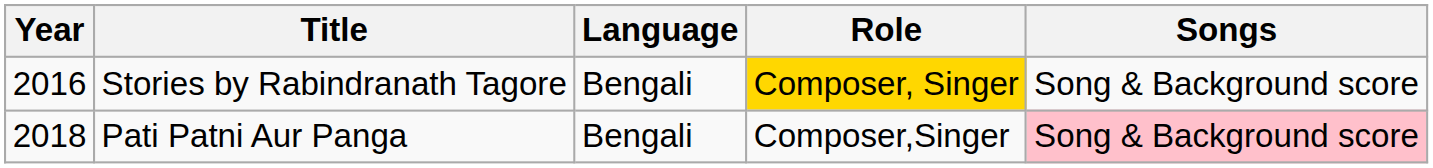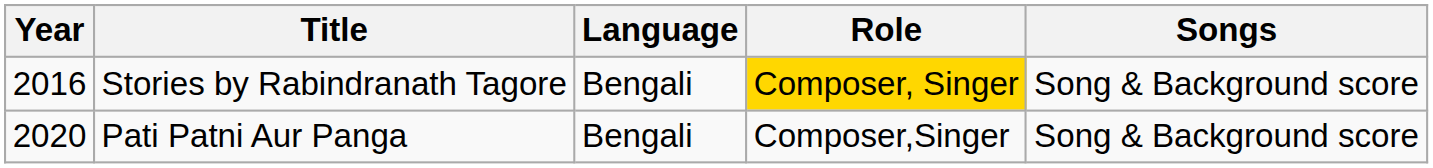 <table class="wikitable sortable">
 <tr>
 <th>Year</th>
 <th>Title</th>
 <th>Language</th>
 <th>Role</th>
 <th>Songs</th>
 </tr>
 <tr>
 <td>2016</td>
 <td>Stories by Rabindranath Tagore</td>
 <td>Bengali</td>
 <td style="background: gold;">Composer, Singer</td>
 <td>Song & Background score</td>
 </tr>
 <tr>
-<td>2018</td>
+<td>2020</td>
 <td>Pati Patni Aur Panga</td>
 <td>Bengali</td>
 <td>Composer,Singer</td>
-<td style="background: pink;">Song & Background score</td>
+<td>Song & Background score</td>
 </tr>
 </table>
